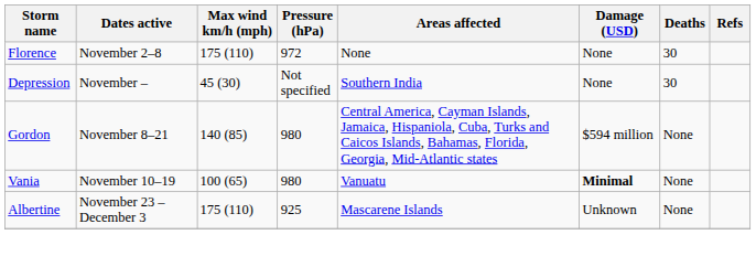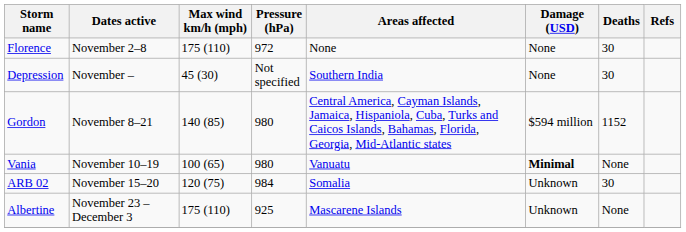 <table class="wikitable sortable">
 <tr>
 <th width="5%">Storm name</th>
 <th width="15%">Dates active</th>
 <th width="10%">Max wind<br>km/h (mph)</th>
 <th width="5%">Pressure<br>(hPa)</th>
 <th width="30%">Areas affected</th>
 <th width="10%">Damage<br>(<a href='#'>USD</a>)</th>
 <th width="5%">Deaths</th>
 <th width="5%">Refs</th>
 </tr>
 <tr>
 <td><a href='#'>Florence</a></td>
 <td>November 2–8</td>
 <td>175 (110)</td>
 <td>972</td>
 <td>None</td>
 <td>None</td>
 <td>30</td>
 <td></td>
 </tr>
 <tr>
 <td><a href='#'>Depression</a></td>
 <td>November –</td>
 <td>45 (30)</td>
 <td>Not specified</td>
 <td><a href='#'>Southern India</a></td>
 <td>None</td>
 <td>30</td>
 <td></td>
 </tr>
 <tr>
 <td><a href='#'>Gordon</a></td>
 <td>November 8–21</td>
 <td>140 (85)</td>
 <td>980</td>
 <td><a href='#'>Central America</a>, <a href='#'>Cayman Islands</a>, <a href='#'>Jamaica</a>, <a href='#'>Hispaniola</a>, <a href='#'>Cuba</a>, <a href='#'>Turks and Caicos Islands</a>, <a href='#'>Bahamas</a>, <a href='#'>Florida</a>, <a href='#'>Georgia</a>, <a href='#'>Mid-Atlantic states</a></td>
 <td>$594 million</td>
-<td>None</td>
+<td>1152</td>
 <td></td>
 </tr>
 <tr>
 <td><a href='#'>Vania</a></td>
 <td>November 10–19</td>
 <td>100 (65)</td>
 <td>980</td>
 <td><a href='#'>Vanuatu</a></td>
 <td><strong>Minimal</strong></td>
 <td>None</td>
+<td></td>
+</tr>
+<tr>
+<td><a href='#'>ARB 02</a></td>
+<td>November 15–20</td>
+<td>120 (75)</td>
+<td>984</td>
+<td><a href='#'>Somalia</a></td>
+<td>Unknown</td>
+<td>30</td>
 <td></td>
 </tr>
 <tr>
 <td><a href='#'>Albertine</a></td>
 <td>November 23 – December 3</td>
 <td>175 (110)</td>
 <td>925</td>
 <td><a href='#'>Mascarene Islands</a></td>
 <td>Unknown</td>
 <td>None</td>
 <td></td>
 </tr>
 <tr>
 </tr>
 </table>
